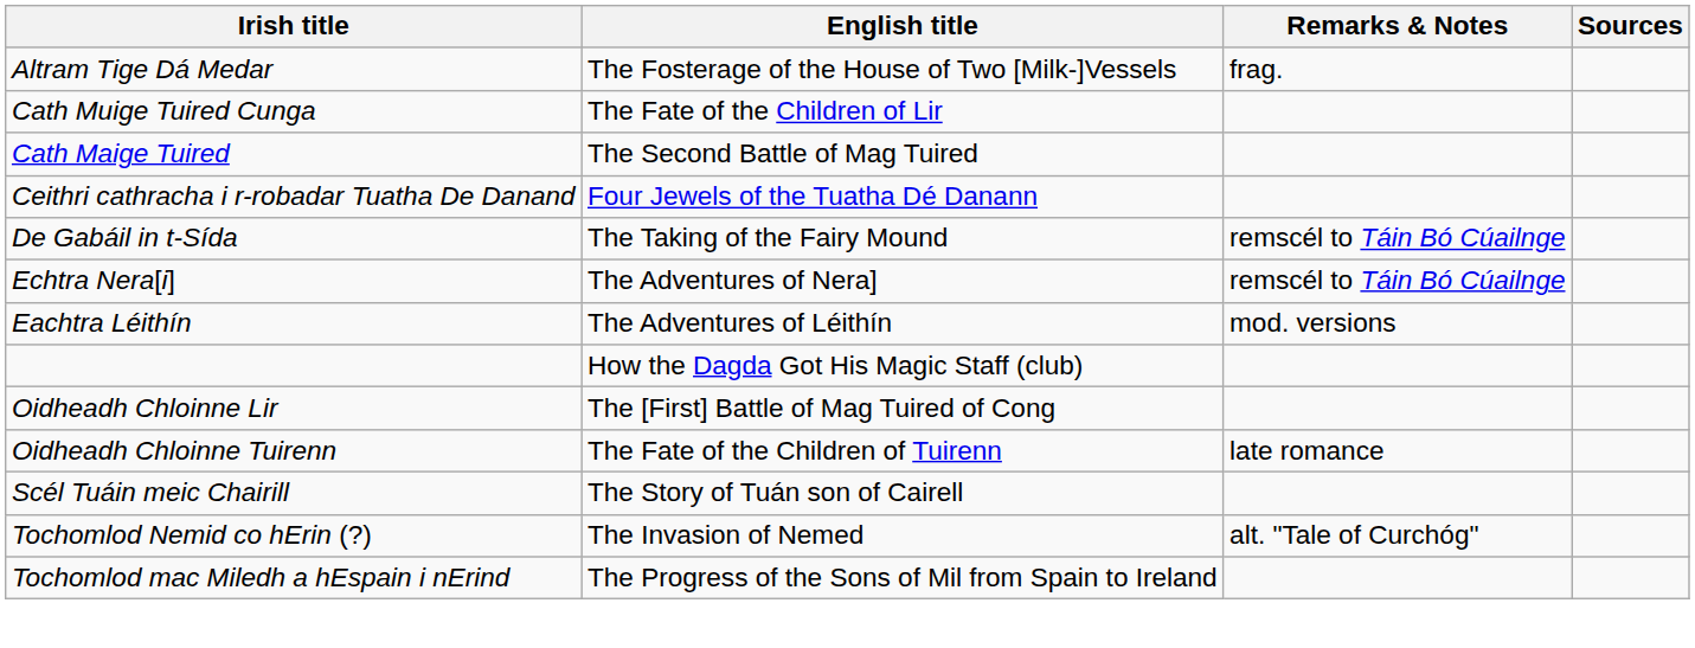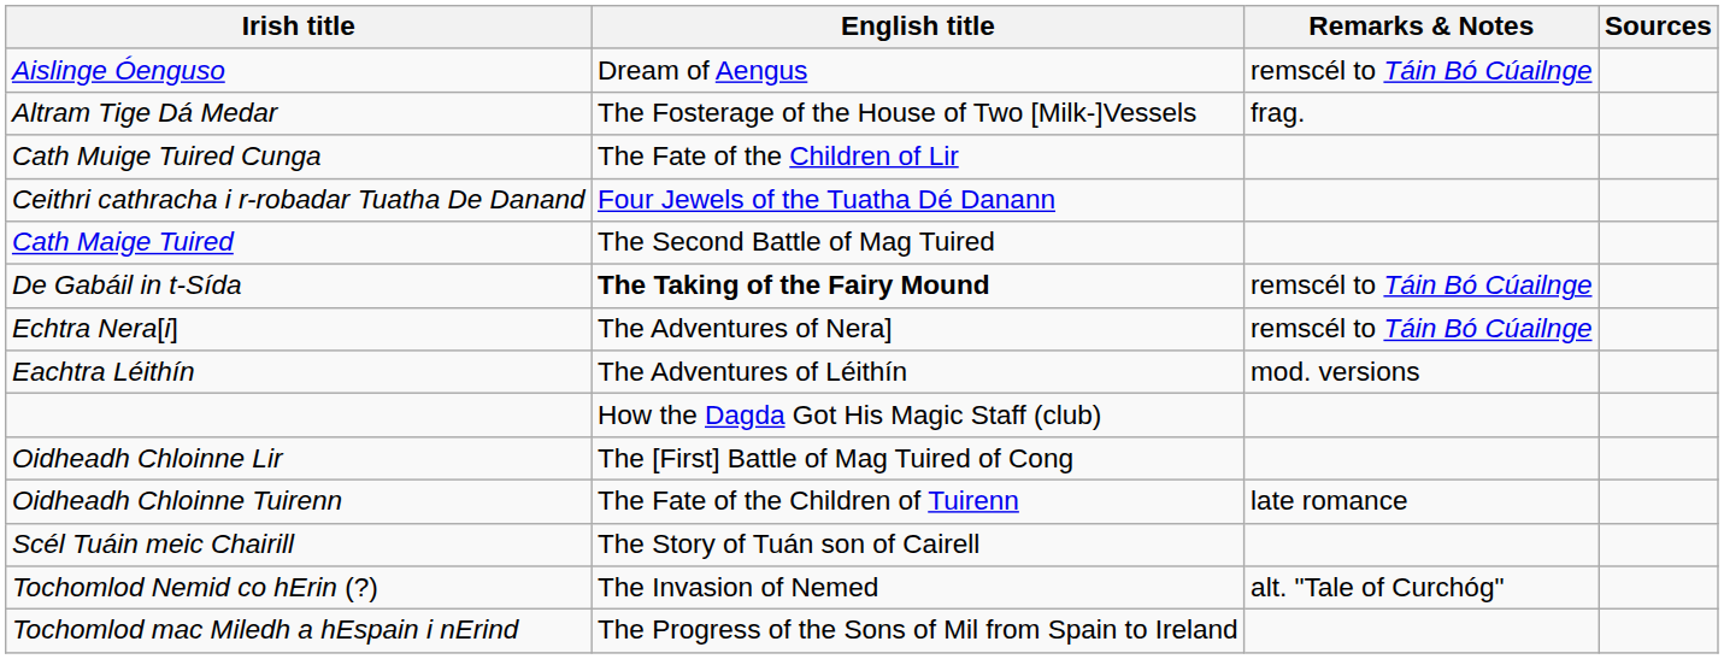 <table style="text-align:left;vertical-align:top;" class="wikitable">
 <tr style="vertical-align:bottom;">
 <th>Irish title</th>
 <th>English title</th>
 <th>Remarks & Notes</th>
 <th>Sources</th>
+</tr>
+<tr style="vertical-align:top;">
+<td><em><a href='#'>Aislinge Óenguso</a></em></td>
+<td>Dream of <a href='#'>Aengus</a></td>
+<td>remscél to <em><a href='#'>Táin Bó Cúailnge</a></em></td>
+<td></td>
 </tr>
 <tr style="vertical-align:top;">
 <td><em>Altram Tige Dá Medar</em></td>
 <td>The Fosterage of the House of Two [Milk-]Vessels</td>
 <td>frag.</td>
 <td></td>
 </tr>
 <tr style="vertical-align:top;">
 <td><em>Cath Muige Tuired Cunga</em></td>
 <td>The Fate of the <a href='#'>Children of Lir</a></td>
 <td></td>
 <td></td>
 </tr>
 <tr style="vertical-align:top;">
+<td><em>Ceithri cathracha i r-robadar Tuatha De Danand</em></td>
+<td><a href='#'>Four Jewels of the Tuatha Dé Danann</a></td>
+<td></td>
+<td></td>
+</tr>
+<tr style="vertical-align:top;">
 <td><em><a href='#'>Cath Maige Tuired</a></em></td>
 <td>The Second Battle of Mag Tuired</td>
 <td></td>
 <td></td>
 </tr>
 <tr style="vertical-align:top;">
-<td><em>Ceithri cathracha i r-robadar Tuatha De Danand</em></td>
-<td><a href='#'>Four Jewels of the Tuatha Dé Danann</a></td>
-<td></td>
-<td></td>
-</tr>
-<tr style="vertical-align:top;">
 <td><em>De Gabáil in t-Sída</em></td>
-<td>The Taking of the Fairy Mound</td>
+<td><strong>The Taking of the Fairy Mound</strong></td>
 <td>remscél to <em><a href='#'>Táin Bó Cúailnge</a></em></td>
 <td></td>
 </tr>
 <tr style="vertical-align:top;">
 <td><em>Echtra Nera</em>[<em>i</em>]</td>
 <td>The Adventures of Nera]</td>
 <td>remscél to <em><a href='#'>Táin Bó Cúailnge</a></em></td>
 <td></td>
 </tr>
 <tr style="vertical-align:top;">
 <td><em>Eachtra Léithín</em></td>
 <td>The Adventures of Léithín</td>
 <td>mod. versions</td>
 <td></td>
 </tr>
 <tr style="vertical-align:top;">
 <td></td>
 <td>How the <a href='#'>Dagda</a> Got His Magic Staff (club)</td>
 <td></td>
 <td></td>
 </tr>
 <tr style="vertical-align:top;">
 <td><em>Oidheadh Chloinne Lir</em></td>
 <td>The [First] Battle of Mag Tuired of Cong</td>
 <td></td>
 <td></td>
 </tr>
 <tr style="vertical-align:top;">
 <td><em>Oidheadh Chloinne Tuirenn</em></td>
 <td>The Fate of the Children of <a href='#'>Tuirenn</a></td>
 <td>late romance</td>
 <td></td>
 </tr>
 <tr style="vertical-align:top;">
 <td><em>Scél Tuáin meic Chairill</em></td>
 <td>The Story of Tuán son of Cairell</td>
 <td></td>
 <td></td>
 </tr>
 <tr style="vertical-align:top;">
 <td><em>Tochomlod Nemid co hErin</em> (?)</td>
 <td>The Invasion of Nemed</td>
 <td>alt. "Tale of Curchóg"</td>
 <td></td>
 </tr>
 <tr style="vertical-align:top;">
 <td><em>Tochomlod mac Miledh a hEspain i nErind</em></td>
 <td>The Progress of the Sons of Mil from Spain to Ireland</td>
 <td></td>
 <td></td>
 </tr>
 </table>
